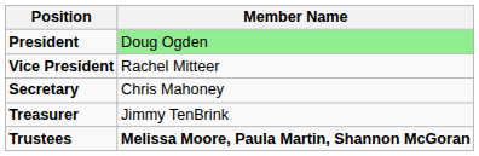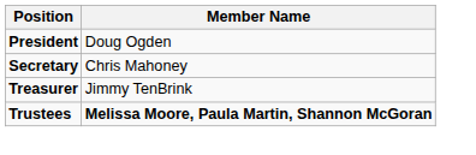 <table class="wikitable">
 <tr>
 <th>Position</th>
 <th>Member Name</th>
 </tr>
 <tr>
 <td><strong>President</strong></td>
-<td style="background: lightgreen;">Doug Ogden</td>
-</tr>
-<tr>
-<td><strong>Vice President</strong></td>
-<td>Rachel Mitteer</td>
+<td>Doug Ogden</td>
 </tr>
 <tr>
 <td><strong>Secretary</strong></td>
 <td>Chris Mahoney</td>
 </tr>
 <tr>
 <td><strong>Treasurer</strong></td>
 <td>Jimmy TenBrink</td>
 </tr>
 <tr>
 <td><strong>Trustees</strong></td>
 <td><strong>Melissa Moore, Paula Martin, Shannon McGoran</strong></td>
 </tr>
 </table>
